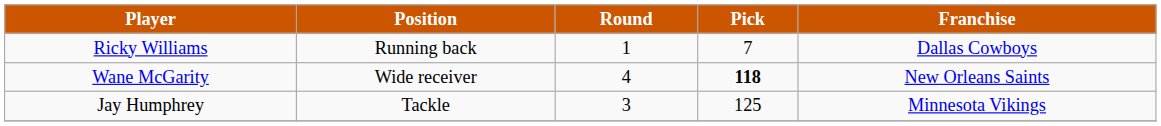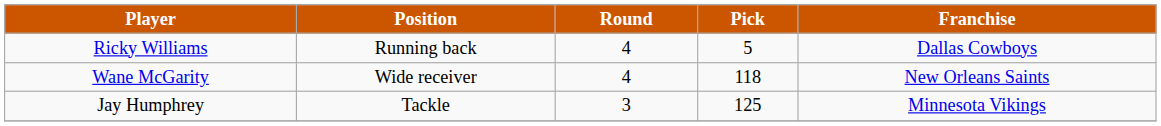 <table class="wikitable" width="80%">
 <tr align="center" style="background:#CC5500;color:#FFFFFF;">
 <td><strong>Player</strong></td>
 <td><strong>Position</strong></td>
 <td><strong>Round</strong></td>
 <td><strong>Pick</strong></td>
 <td><strong>Franchise</strong></td>
 </tr>
 <tr align="center" bgcolor="">
 <td><a href='#'>Ricky Williams</a></td>
 <td>Running back</td>
-<td>1</td>
-<td>7</td>
+<td>4</td>
+<td>5</td>
 <td><a href='#'>Dallas Cowboys</a></td>
 </tr>
 <tr align="center" bgcolor="">
 <td><a href='#'>Wane McGarity</a></td>
 <td>Wide receiver</td>
 <td>4</td>
-<td><strong>118</strong></td>
+<td>118</td>
 <td><a href='#'>New Orleans Saints</a></td>
 </tr>
 <tr align="center" bgcolor="">
 <td>Jay Humphrey</td>
 <td>Tackle</td>
 <td>3</td>
 <td>125</td>
 <td><a href='#'>Minnesota Vikings</a></td>
 </tr>
 <tr align="center" bgcolor="">
 </tr>
 </table>
